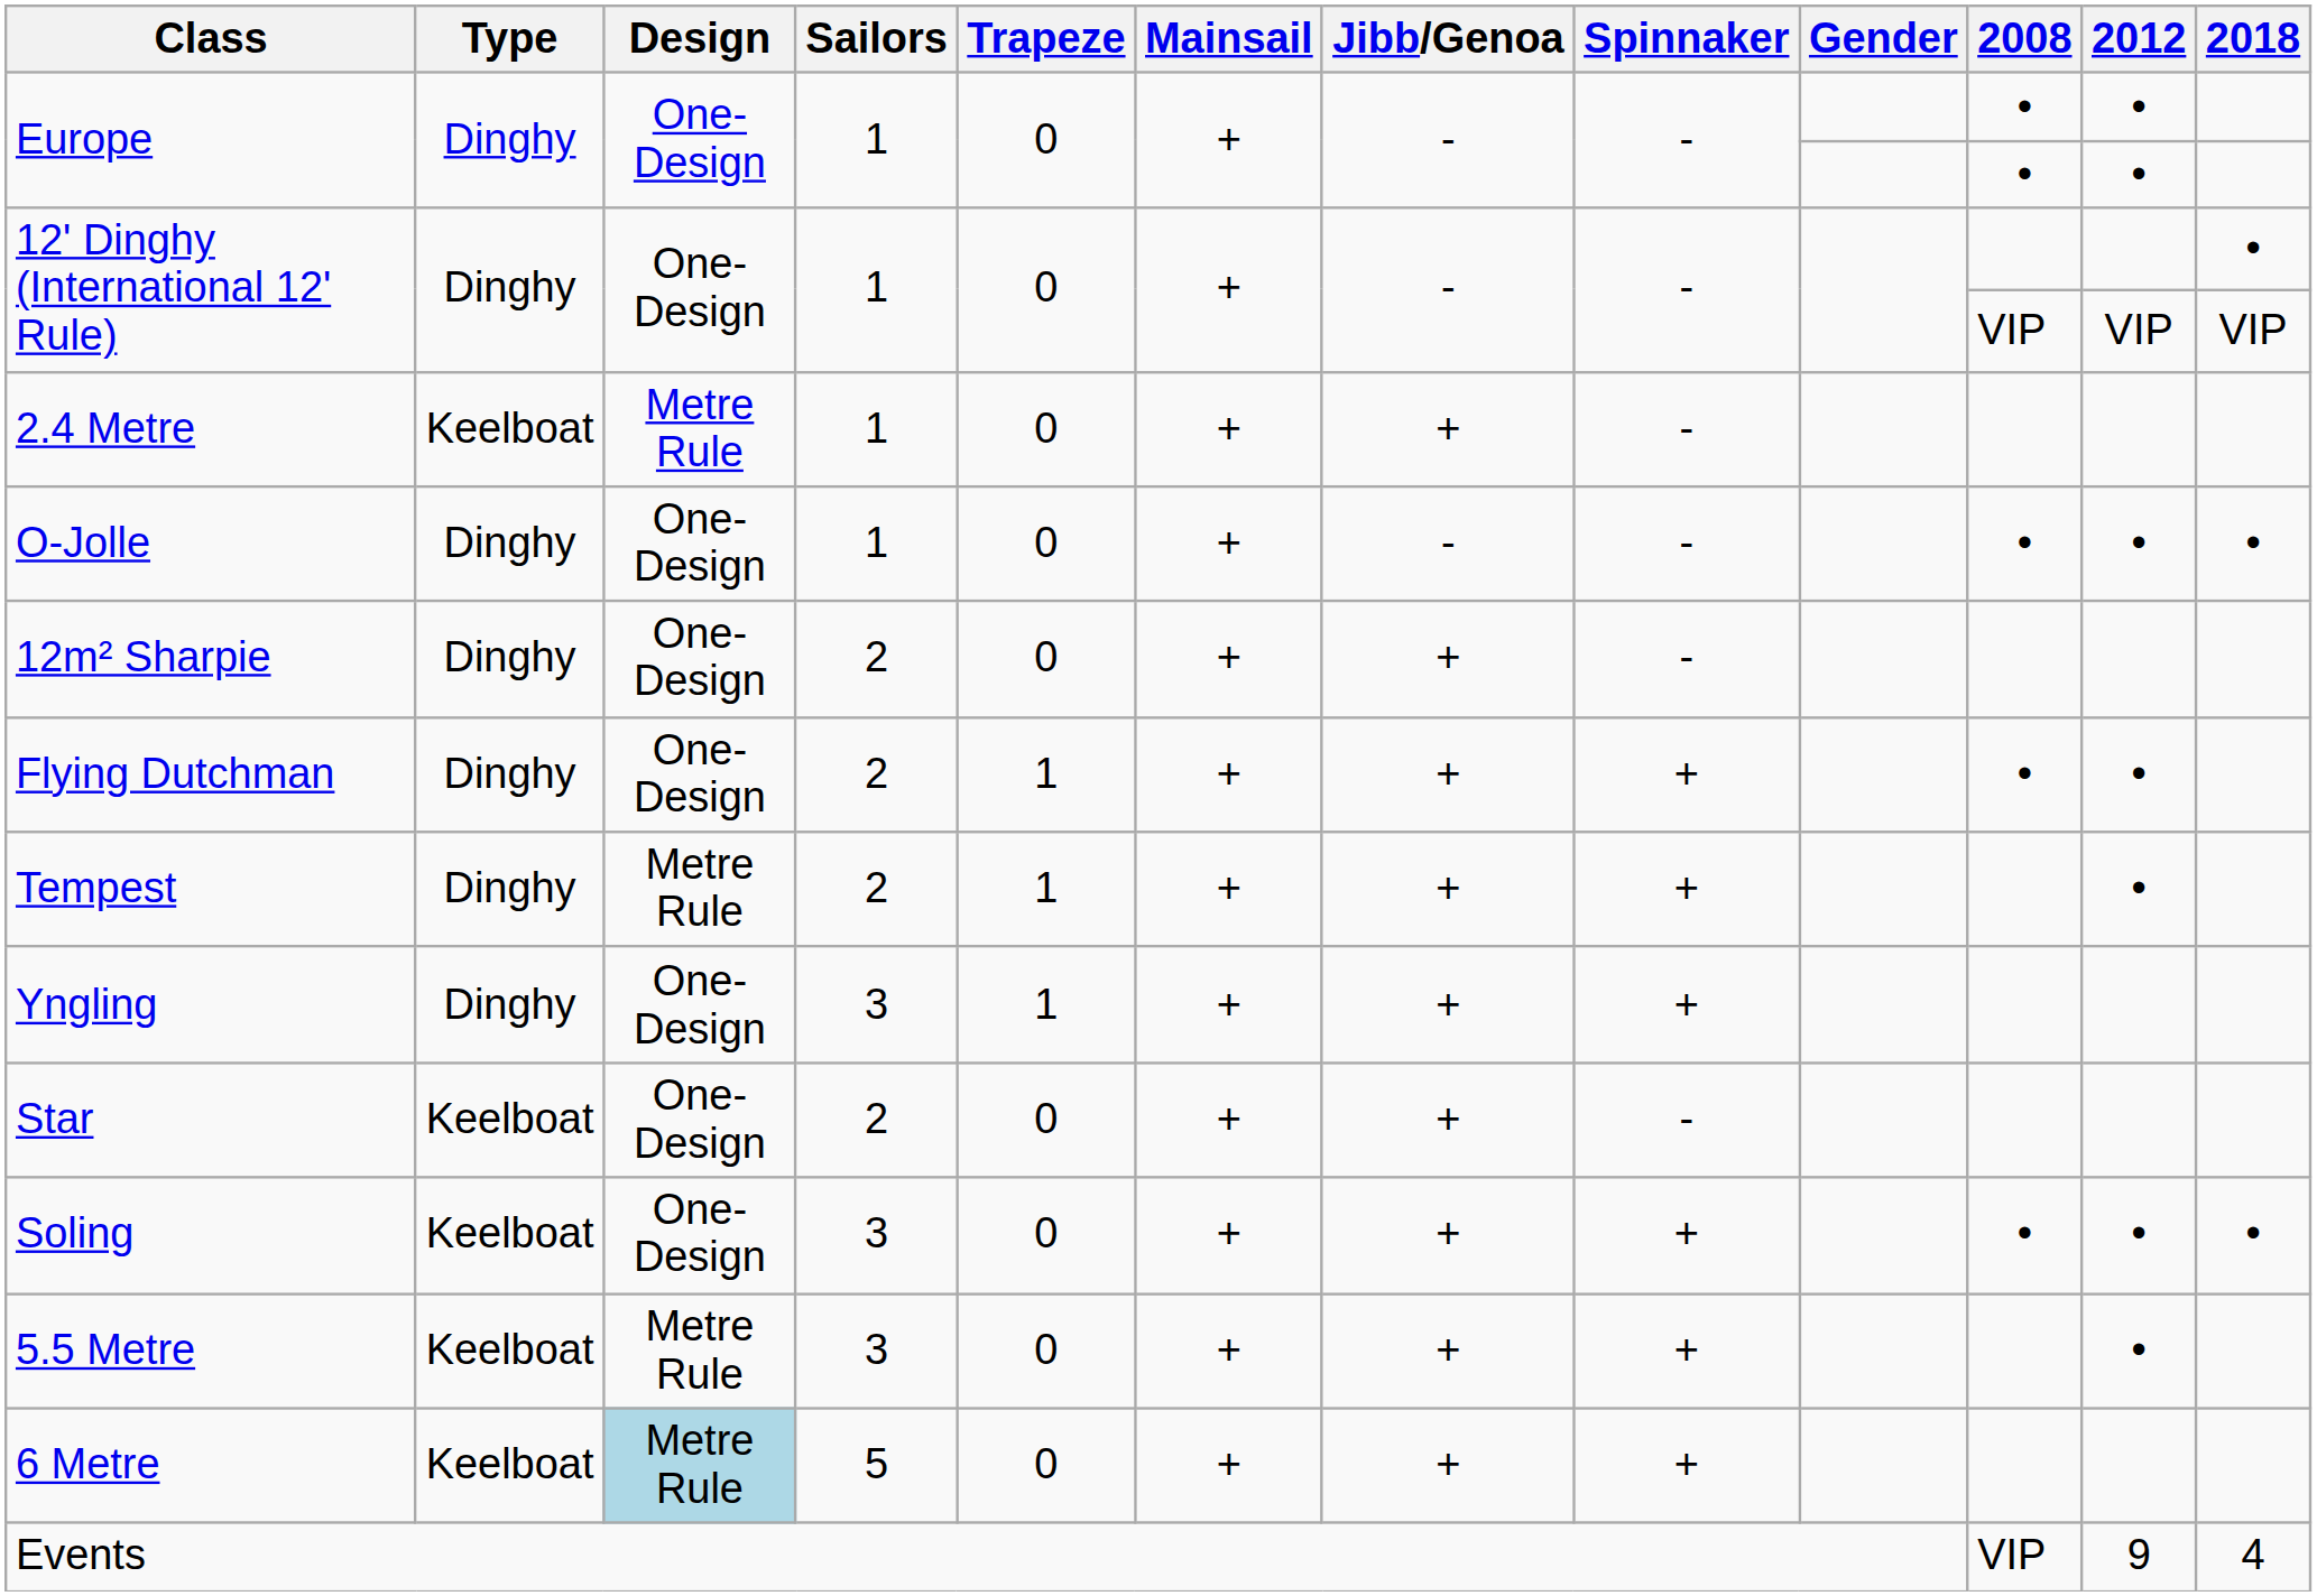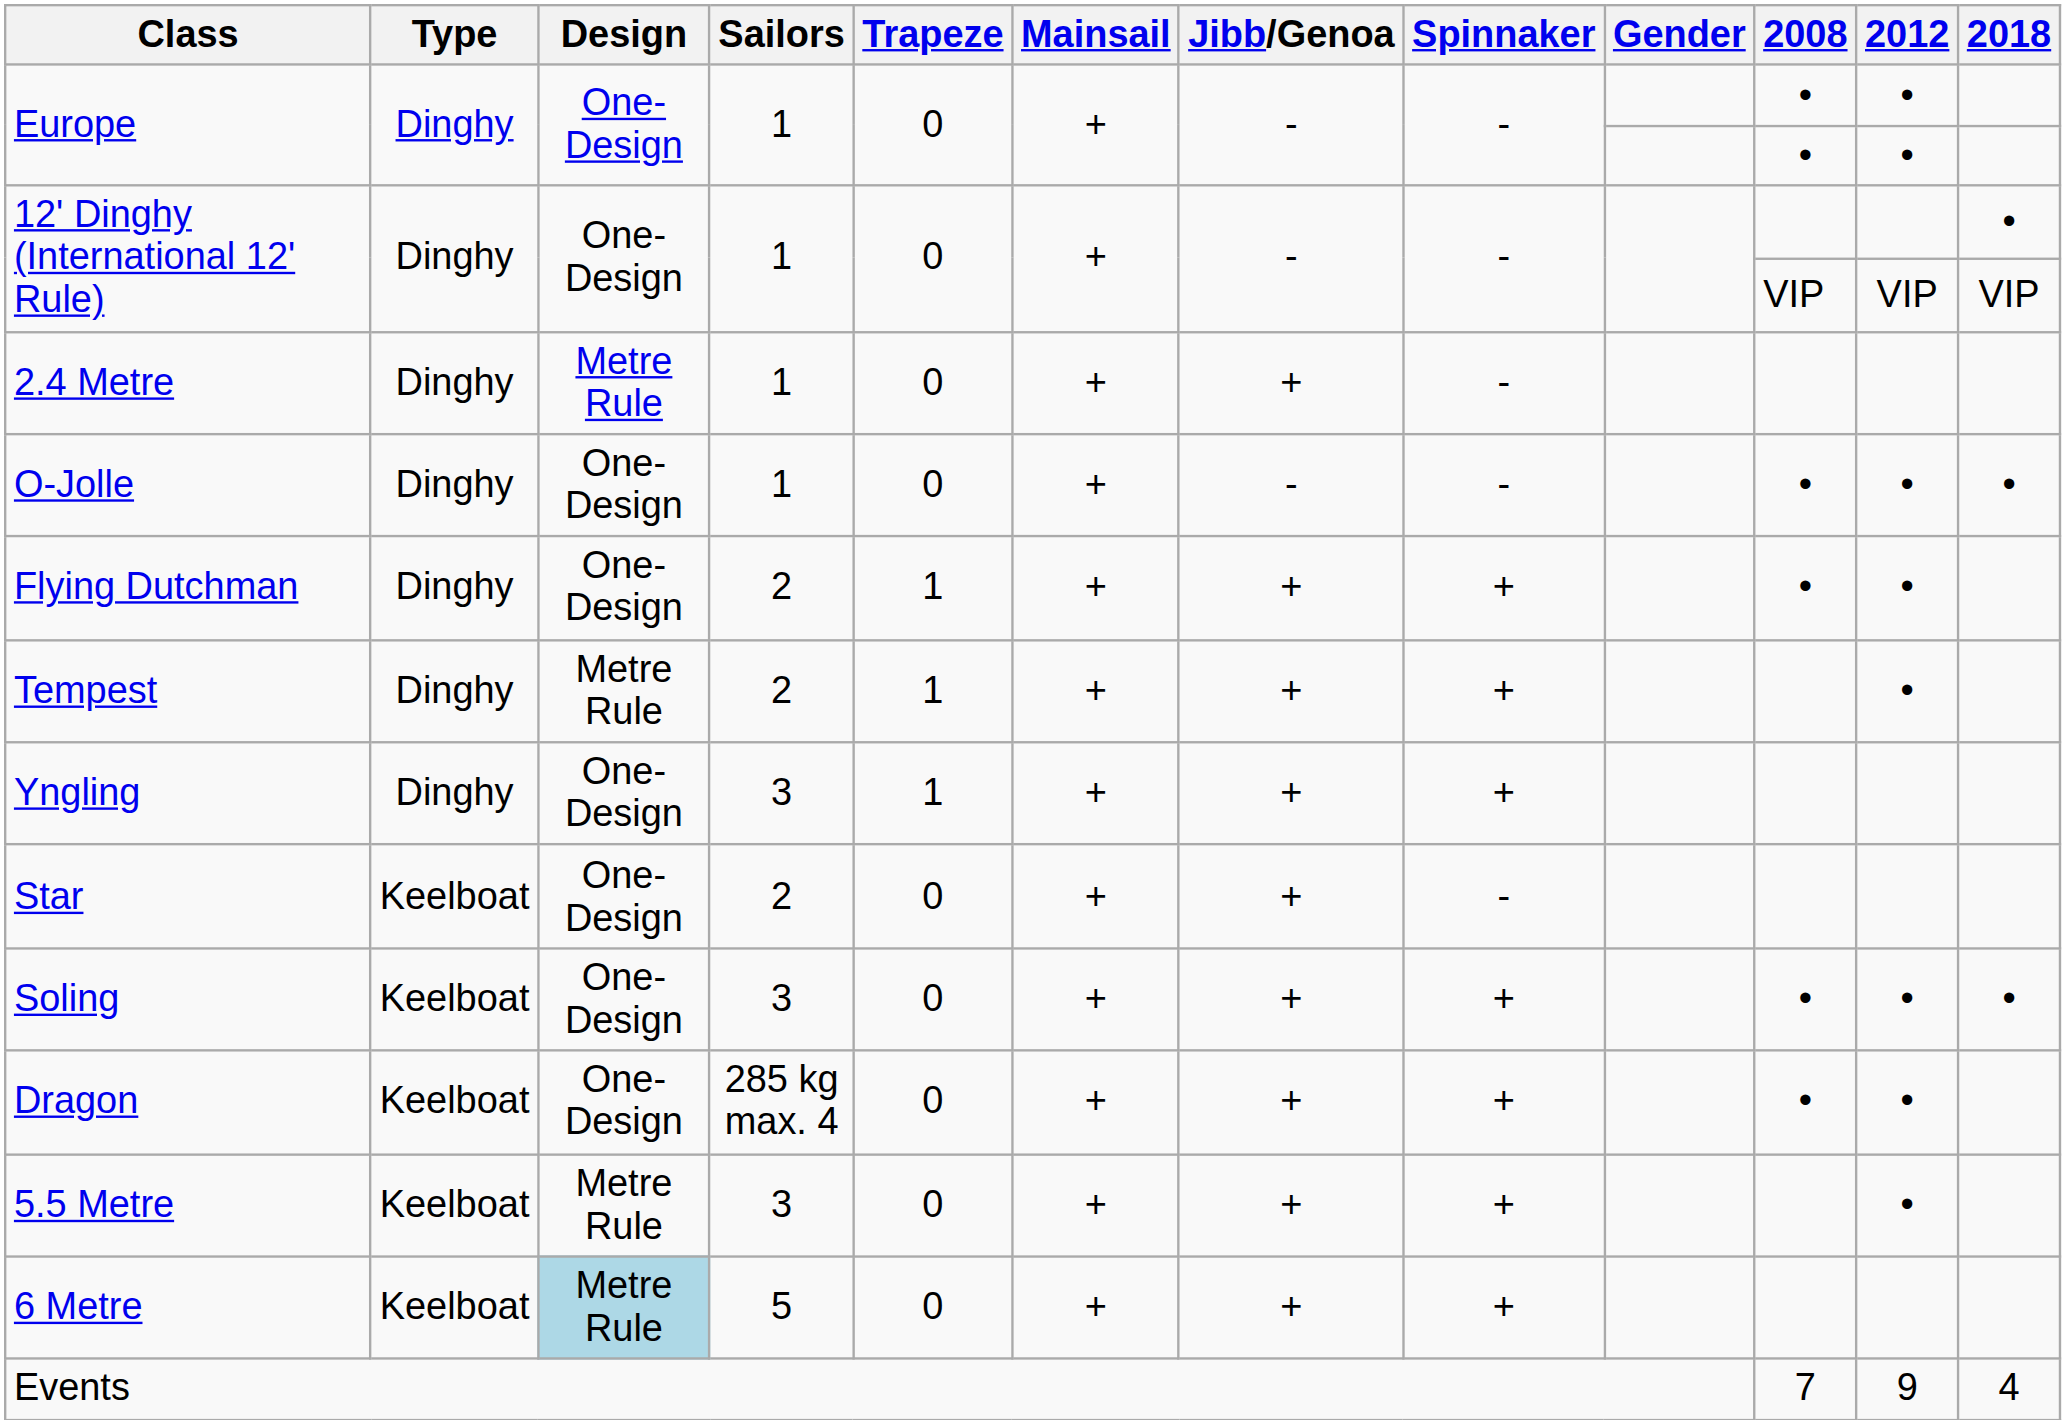 <table class="wikitable" style="text-align:center">
 <tr>
 <th>Class</th>
 <th>Type</th>
 <th>Design</th>
 <th>Sailors</th>
 <th><a href='#'>Trapeze</a></th>
 <th><a href='#'>Mainsail</a></th>
 <th><a href='#'>Jibb</a>/Genoa</th>
 <th><a href='#'>Spinnaker</a></th>
 <th><a href='#'>Gender</a></th>
 <th><a href='#'>2008</a></th>
 <th><a href='#'>2012</a></th>
 <th><a href='#'>2018</a></th>
 </tr>
 <tr>
 <td style="text-align:left" rowspan=2><a href='#'>Europe</a></td>
 <td rowspan=2><a href='#'>Dinghy</a></td>
 <td rowspan=2><a href='#'>One-Design</a></td>
 <td rowspan=2>1</td>
 <td rowspan=2>0</td>
 <td rowspan=2>+</td>
 <td rowspan=2>-</td>
 <td rowspan=2>-</td>
 <td></td>
 <td>•</td>
 <td>•</td>
 <td></td>
 </tr>
 <tr>
 <td></td>
 <td>•</td>
 <td>•</td>
 <td></td>
 </tr>
 <tr>
 <td style="text-align:left" rowspan=2><a href='#'>12' Dinghy (International 12' Rule)</a></td>
 <td rowspan=2>Dinghy</td>
 <td rowspan=2>One-Design</td>
 <td rowspan=2>1</td>
 <td rowspan=2>0</td>
 <td rowspan=2>+</td>
 <td rowspan=2>-</td>
 <td rowspan=2>-</td>
 <td rowspan=2></td>
 <td></td>
 <td></td>
 <td>•</td>
 </tr>
 <tr>
 <td style="text-align:left">VIP</td>
 <td>VIP</td>
 <td>VIP</td>
 </tr>
 <tr>
 <td style="text-align:left"><a href='#'>2.4 Metre</a></td>
-<td>Keelboat</td>
+<td>Dinghy</td>
 <td><a href='#'>Metre Rule</a></td>
 <td>1</td>
 <td>0</td>
 <td>+</td>
 <td>+</td>
 <td>-</td>
 <td></td>
 <td></td>
 <td></td>
 <td></td>
 </tr>
 <tr>
 <td style="text-align:left"><a href='#'>O-Jolle</a></td>
 <td>Dinghy</td>
 <td>One-Design</td>
 <td>1</td>
 <td>0</td>
 <td>+</td>
 <td>-</td>
 <td>-</td>
 <td></td>
 <td>•</td>
 <td>•</td>
 <td>•</td>
-</tr>
-<tr>
-<td style="text-align:left"><a href='#'>12m² Sharpie</a></td>
-<td>Dinghy</td>
-<td>One-Design</td>
-<td>2</td>
-<td>0</td>
-<td>+</td>
-<td>+</td>
-<td>-</td>
-<td></td>
-<td></td>
-<td></td>
-<td></td>
 </tr>
 <tr>
 <td style="text-align:left"><a href='#'>Flying Dutchman</a></td>
 <td>Dinghy</td>
 <td>One-Design</td>
 <td>2</td>
 <td>1</td>
 <td>+</td>
 <td>+</td>
 <td>+</td>
 <td></td>
 <td>•</td>
 <td>•</td>
 <td></td>
 </tr>
 <tr>
 <td style="text-align:left"><a href='#'>Tempest</a></td>
 <td>Dinghy</td>
 <td>Metre Rule</td>
 <td>2</td>
 <td>1</td>
 <td>+</td>
 <td>+</td>
 <td>+</td>
 <td></td>
 <td></td>
 <td>•</td>
 <td></td>
 </tr>
 <tr>
 <td style="text-align:left"><a href='#'>Yngling</a></td>
 <td>Dinghy</td>
 <td>One-Design</td>
 <td>3</td>
 <td>1</td>
 <td>+</td>
 <td>+</td>
 <td>+</td>
 <td></td>
 <td></td>
 <td></td>
 <td></td>
 </tr>
 <tr>
 <td style="text-align:left"><a href='#'>Star</a></td>
 <td>Keelboat</td>
 <td>One-Design</td>
 <td>2</td>
 <td>0</td>
 <td>+</td>
 <td>+</td>
 <td>-</td>
 <td></td>
 <td></td>
 <td></td>
 <td></td>
 </tr>
 <tr>
 <td style="text-align:left"><a href='#'>Soling</a></td>
 <td>Keelboat</td>
 <td>One-Design</td>
 <td>3</td>
 <td>0</td>
 <td>+</td>
 <td>+</td>
 <td>+</td>
 <td></td>
 <td>•</td>
 <td>•</td>
 <td>•</td>
 </tr>
 <tr>
+<td style="text-align:left"><a href='#'>Dragon</a></td>
+<td>Keelboat</td>
+<td>One-Design</td>
+<td>285 kg<br>max. 4</td>
+<td>0</td>
+<td>+</td>
+<td>+</td>
+<td>+</td>
+<td></td>
+<td>•</td>
+<td>•</td>
+<td></td>
+</tr>
+<tr>
 <td style="text-align:left"><a href='#'>5.5 Metre</a></td>
 <td>Keelboat</td>
 <td>Metre Rule</td>
 <td>3</td>
 <td>0</td>
 <td>+</td>
 <td>+</td>
 <td>+</td>
 <td></td>
 <td></td>
 <td>•</td>
 <td></td>
 </tr>
 <tr>
 <td style="text-align:left"><a href='#'>6 Metre</a></td>
 <td>Keelboat</td>
 <td style="background: lightblue;">Metre Rule</td>
 <td>5</td>
 <td>0</td>
 <td>+</td>
 <td>+</td>
 <td>+</td>
 <td></td>
 <td></td>
 <td></td>
 <td></td>
 </tr>
 <tr>
 <td style="text-align:left" colspan=9>Events</td>
-<td style="text-align:left">VIP</td>
+<td>7</td>
 <td>9</td>
 <td>4</td>
 </tr>
 </table>
